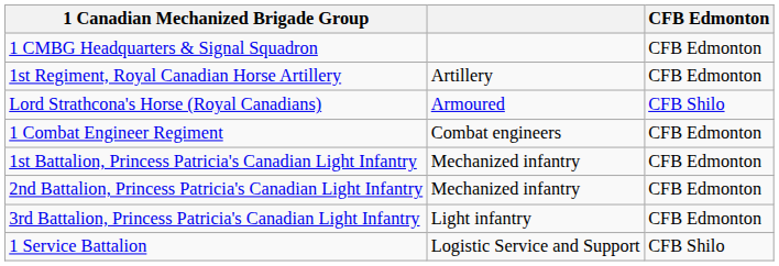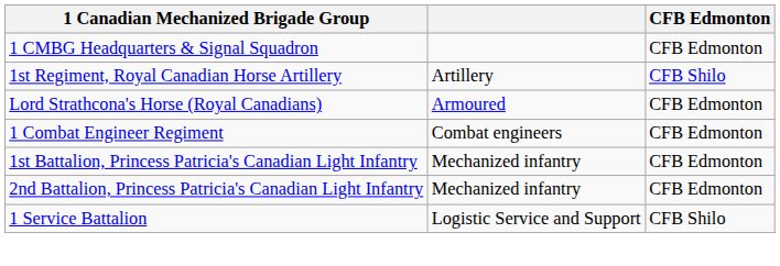 <table class=wikitable>
 <tr>
 <th><strong>1 Canadian Mechanized Brigade Group</strong></th>
 <th></th>
 <th>CFB Edmonton</th>
 </tr>
 <tr>
 <td><a href='#'>1 CMBG Headquarters & Signal Squadron</a></td>
 <td></td>
 <td>CFB Edmonton</td>
 </tr>
 <tr>
 <td><a href='#'>1st Regiment, Royal Canadian Horse Artillery</a></td>
 <td>Artillery</td>
-<td>CFB Edmonton</td>
+<td><a href='#'>CFB Shilo</a></td>
 </tr>
 <tr>
 <td><a href='#'>Lord Strathcona's Horse (Royal Canadians)</a></td>
 <td><a href='#'>Armoured</a></td>
-<td><a href='#'>CFB Shilo</a></td>
+<td>CFB Edmonton</td>
 </tr>
 <tr>
 <td><a href='#'>1 Combat Engineer Regiment</a></td>
 <td>Combat engineers</td>
 <td>CFB Edmonton</td>
 </tr>
 <tr>
 <td><a href='#'>1st Battalion, Princess Patricia's Canadian Light Infantry</a></td>
 <td>Mechanized infantry</td>
 <td>CFB Edmonton</td>
 </tr>
 <tr>
 <td><a href='#'>2nd Battalion, Princess Patricia's Canadian Light Infantry</a></td>
 <td>Mechanized infantry</td>
 <td>CFB Edmonton</td>
 </tr>
 <tr>
-<td><a href='#'>3rd Battalion, Princess Patricia's Canadian Light Infantry</a></td>
-<td>Light infantry</td>
-<td>CFB Edmonton</td>
-</tr>
-<tr>
 <td><a href='#'>1 Service Battalion</a></td>
 <td>Logistic Service and Support</td>
 <td>CFB Shilo</td>
 </tr>
 </table>
